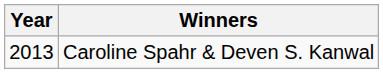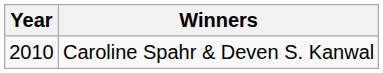 <table class="wikitable">
 <tr>
 <th>Year</th>
 <th>Winners</th>
 </tr>
 <tr>
-<td>2013</td>
+<td>2010</td>
 <td>Caroline Spahr & Deven S. Kanwal</td>
 </tr>
 </table>
